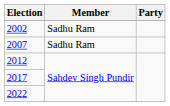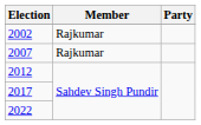 <table class="wikitable sortable">
 <tr>
 <th>Election</th>
 <th>Member</th>
 <th colspan=2>Party</th>
 </tr>
 <tr>
 </tr>
 <tr>
 </tr>
 <tr>
 <td><a href='#'>2002</a></td>
-<td>Sadhu Ram</td>
+<td>Rajkumar</td>
 <td></td>
 </tr>
 <tr>
 <td><a href='#'>2007</a></td>
-<td>Sadhu Ram</td>
+<td>Rajkumar</td>
 <td></td>
 </tr>
 <tr>
 <td><a href='#'>2012</a></td>
 <td rowspan=3><a href='#'>Sahdev Singh Pundir</a></td>
 </tr>
 <tr>
 <td><a href='#'>2017</a></td>
 </tr>
 <tr>
 <td><a href='#'>2022</a></td>
 </tr>
 </table>
